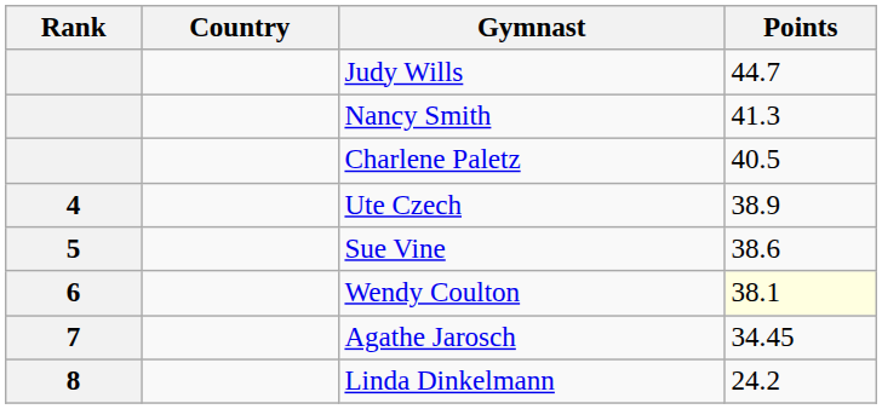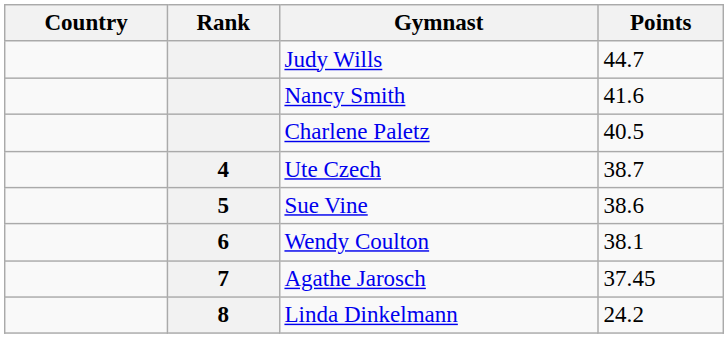 <table class="wikitable" width=500>
 <tr bgcolor="#efefef">
+<th>Country</th>
 <th>Rank</th>
-<th>Country</th>
 <th>Gymnast</th>
 <th>Points</th>
 </tr>
 <tr>
+<td></td>
 <th></th>
-<td></td>
 <td><a href='#'>Judy Wills</a></td>
 <td>44.7</td>
 </tr>
 <tr>
+<td></td>
 <th></th>
-<td></td>
 <td><a href='#'>Nancy Smith</a></td>
-<td>41.3</td>
+<td>41.6</td>
 </tr>
 <tr>
+<td></td>
 <th></th>
-<td></td>
 <td><a href='#'>Charlene Paletz</a></td>
 <td>40.5</td>
 </tr>
 <tr>
+<td></td>
 <th>4</th>
-<td></td>
 <td><a href='#'>Ute Czech</a></td>
-<td>38.9</td>
+<td>38.7</td>
 </tr>
 <tr>
+<td></td>
 <th>5</th>
-<td></td>
 <td><a href='#'>Sue Vine</a></td>
 <td>38.6</td>
 </tr>
 <tr>
+<td></td>
 <th>6</th>
-<td></td>
 <td><a href='#'>Wendy Coulton</a></td>
-<td style="background: lightyellow;">38.1</td>
+<td>38.1</td>
 </tr>
 <tr>
+<td></td>
 <th>7</th>
-<td></td>
 <td><a href='#'>Agathe Jarosch</a></td>
-<td>34.45</td>
+<td>37.45</td>
 </tr>
 <tr>
+<td></td>
 <th>8</th>
-<td></td>
 <td><a href='#'>Linda Dinkelmann</a></td>
 <td>24.2</td>
 </tr>
 </table>
